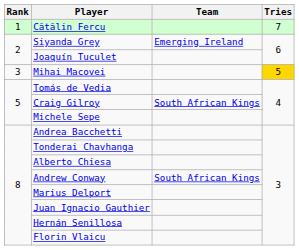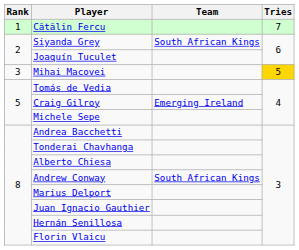 <table class="wikitable sortable">
 <tr>
 <th>Rank</th>
 <th>Player</th>
 <th>Team</th>
 <th>Tries</th>
 </tr>
 <tr style="background:#d0ffd0;">
 <td align=center>1</td>
 <td><a href='#'>Cătălin Fercu</a></td>
 <td></td>
 <td align=center>7</td>
 </tr>
 <tr>
 <td rowspan=2 align=center>2</td>
 <td><a href='#'>Siyanda Grey</a></td>
-<td> <a href='#'>Emerging Ireland</a></td>
+<td> <a href='#'>South African Kings</a></td>
 <td rowspan=2 align=center>6</td>
 </tr>
 <tr>
 <td><a href='#'>Joaquín Tuculet</a></td>
 <td></td>
 </tr>
 <tr>
 <td align=center>3</td>
 <td><a href='#'>Mihai Macovei</a></td>
 <td></td>
 <td align=center style="background: gold;">5</td>
 </tr>
 <tr>
 <td rowspan=3 align=center>5</td>
 <td><a href='#'>Tomás de Vedia</a></td>
 <td></td>
 <td rowspan=3 align=center>4</td>
 </tr>
 <tr>
 <td><a href='#'>Craig Gilroy</a></td>
-<td> <a href='#'>South African Kings</a></td>
+<td> <a href='#'>Emerging Ireland</a></td>
 </tr>
 <tr>
 <td><a href='#'>Michele Sepe</a></td>
 <td></td>
 </tr>
 <tr>
 <td rowspan=8 align=center>8</td>
 <td><a href='#'>Andrea Bacchetti</a></td>
 <td></td>
 <td rowspan=8 align=center>3</td>
 </tr>
 <tr>
 <td><a href='#'>Tonderai Chavhanga</a></td>
 <td></td>
 </tr>
 <tr>
 <td><a href='#'>Alberto Chiesa</a></td>
 <td></td>
 </tr>
 <tr>
 <td><a href='#'>Andrew Conway</a></td>
 <td> <a href='#'>South African Kings</a></td>
 </tr>
 <tr>
 <td><a href='#'>Marius Delport</a></td>
 <td></td>
 </tr>
 <tr>
 <td><a href='#'>Juan Ignacio Gauthier</a></td>
 <td></td>
 </tr>
 <tr>
 <td><a href='#'>Hernán Senillosa</a></td>
 <td></td>
 </tr>
 <tr>
 <td><a href='#'>Florin Vlaicu</a></td>
 <td></td>
 </tr>
 </table>
